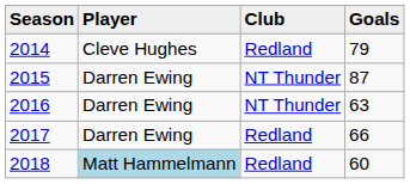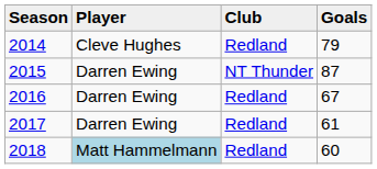 <table class="wikitable">
 <tr style="background:#efefef;">
 <td><strong>Season</strong></td>
 <td><strong>Player</strong></td>
 <td><strong>Club</strong></td>
 <td><strong>Goals</strong></td>
 </tr>
 <tr>
 <td><a href='#'>2014</a></td>
 <td>Cleve Hughes</td>
 <td><a href='#'>Redland</a></td>
 <td>79</td>
 </tr>
 <tr>
 <td><a href='#'>2015</a></td>
 <td>Darren Ewing</td>
 <td><a href='#'>NT Thunder</a></td>
 <td>87</td>
 </tr>
 <tr>
 <td><a href='#'>2016</a></td>
 <td>Darren Ewing</td>
-<td><a href='#'>NT Thunder</a></td>
-<td>63</td>
+<td><a href='#'>Redland</a></td>
+<td>67</td>
 </tr>
 <tr>
 <td><a href='#'>2017</a></td>
 <td>Darren Ewing</td>
 <td><a href='#'>Redland</a></td>
-<td>66</td>
+<td>61</td>
 </tr>
 <tr>
 <td><a href='#'>2018</a></td>
 <td style="background: lightblue;">Matt Hammelmann</td>
 <td><a href='#'>Redland</a></td>
 <td>60</td>
 </tr>
 </table>
